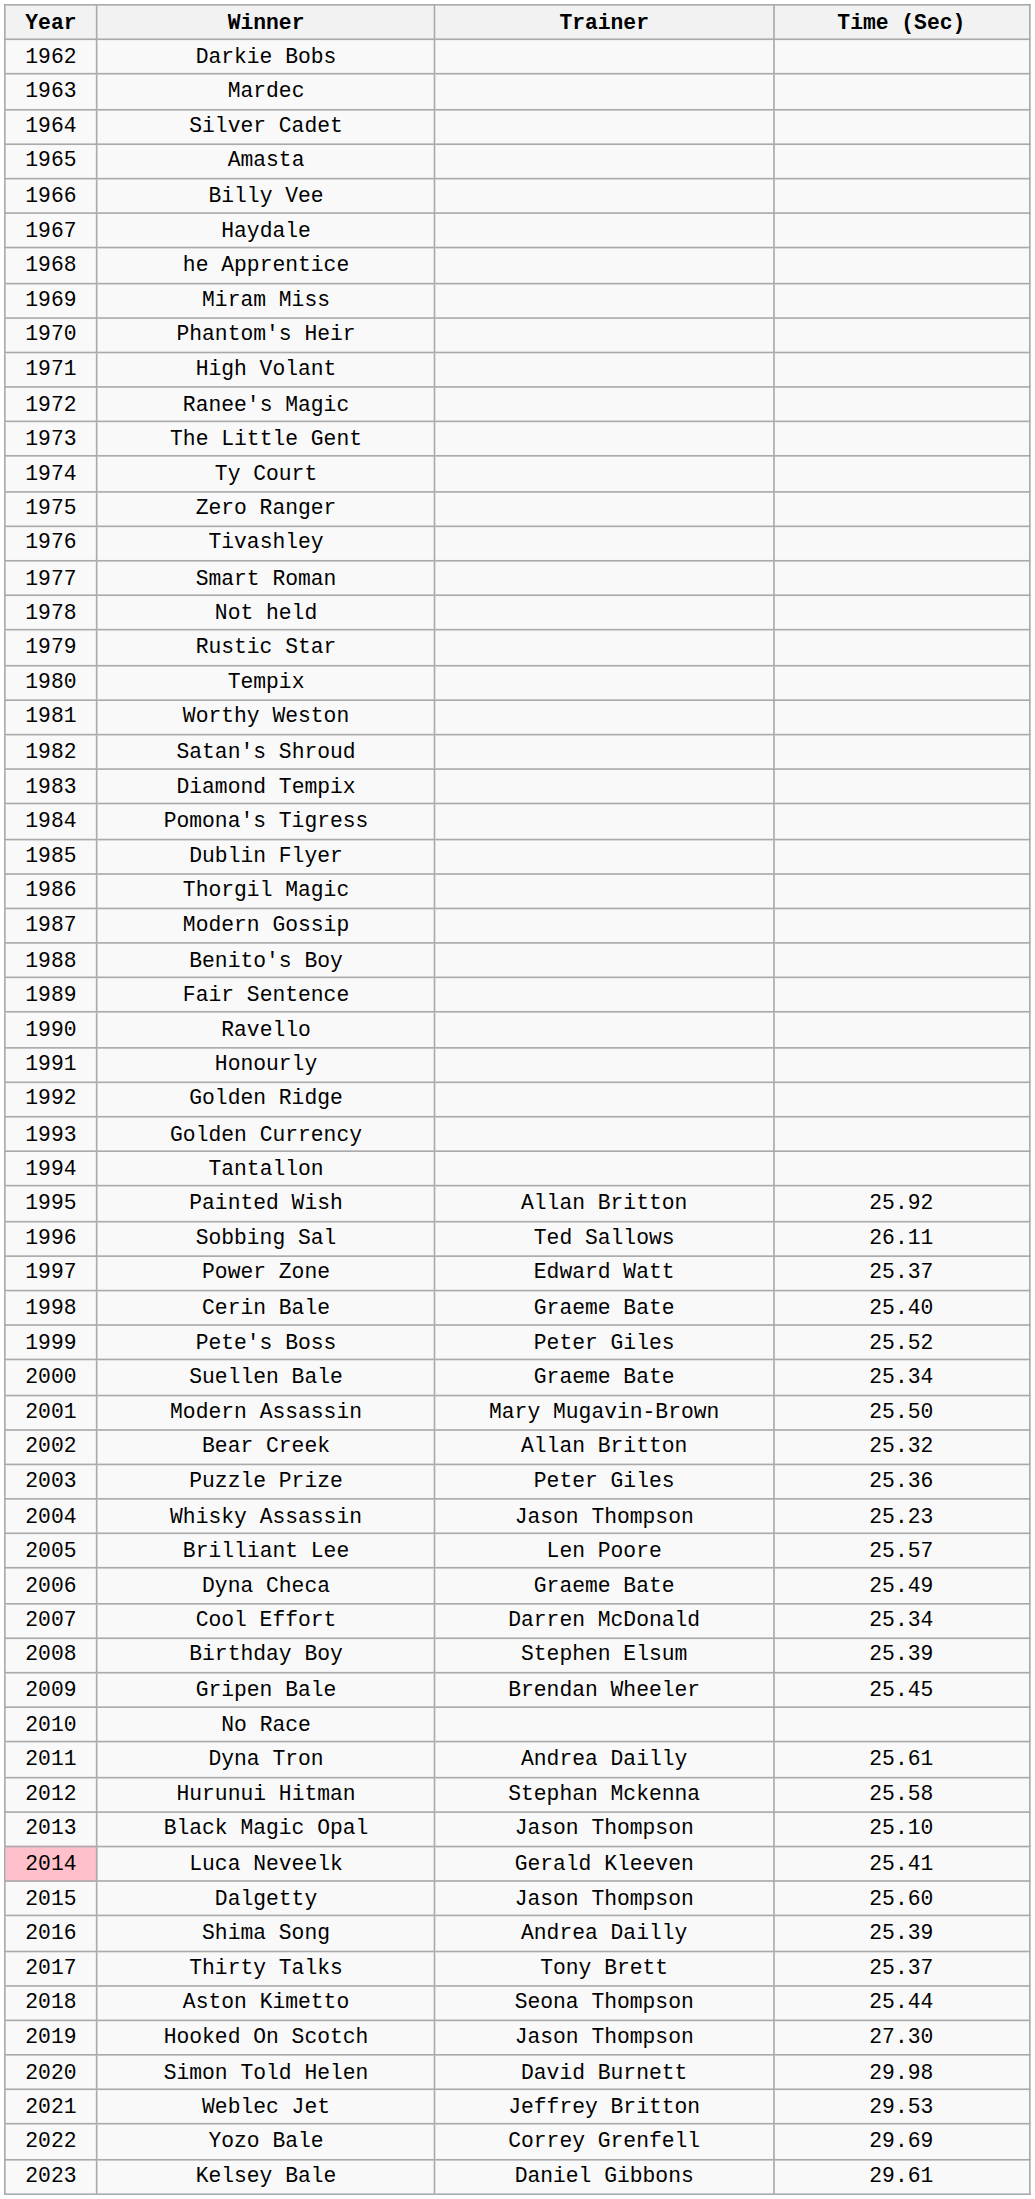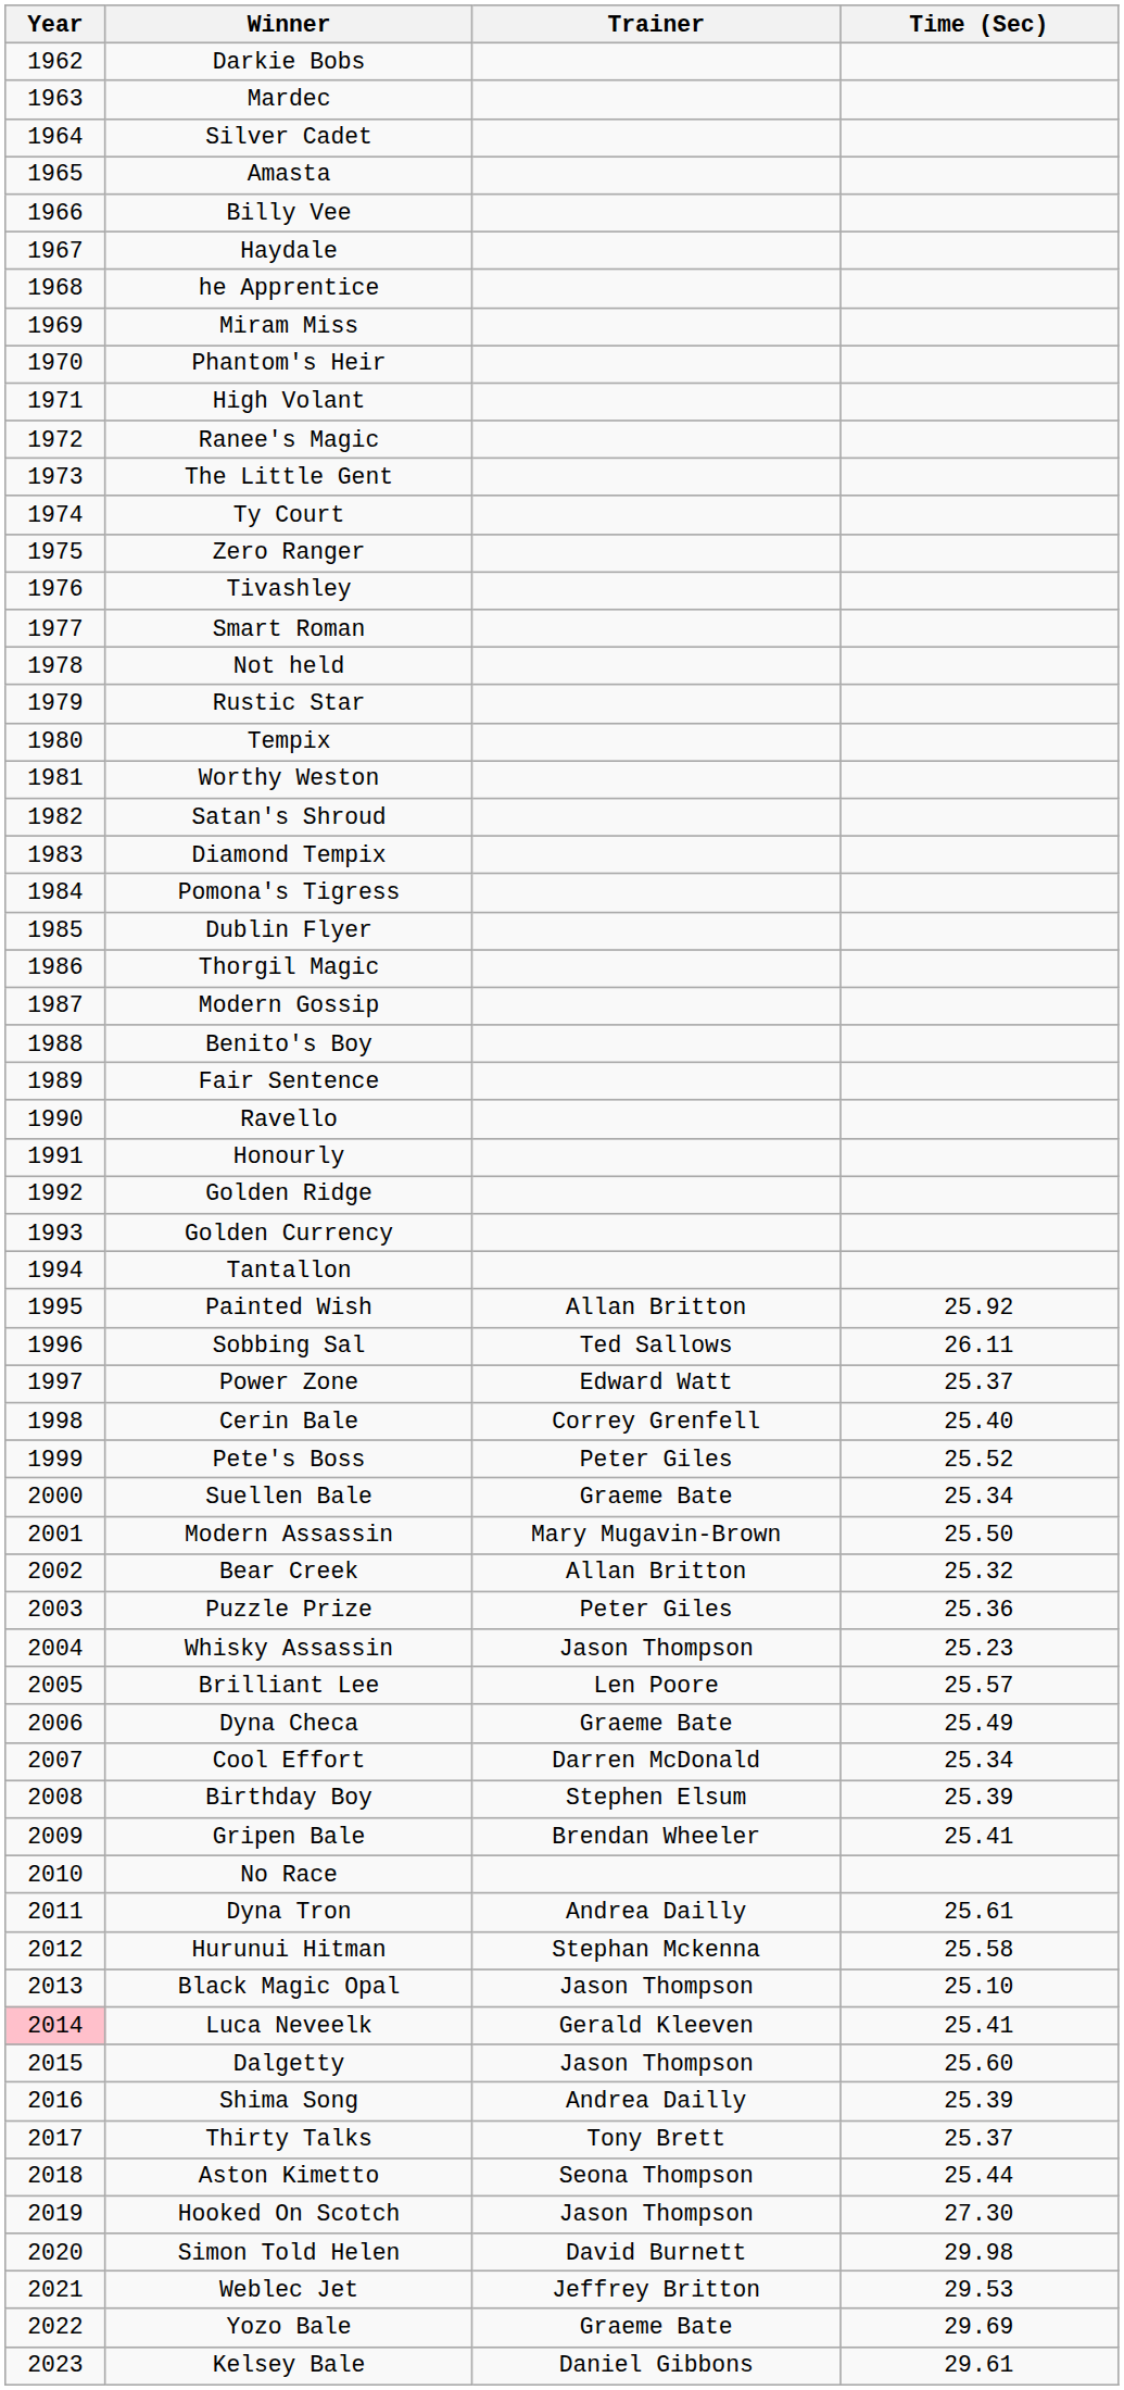 <table class="wikitable" style="text-align:center">
 <tr>
 <th width=50>Year</th>
 <th width=200>Winner</th>
 <th width=200>Trainer</th>
 <th width=150>Time (Sec)</th>
 </tr>
 <tr>
 <td>1962</td>
 <td>Darkie Bobs</td>
 <td></td>
 <td></td>
 </tr>
 <tr>
 <td>1963</td>
 <td>Mardec</td>
 <td></td>
 <td></td>
 </tr>
 <tr>
 <td>1964</td>
 <td>Silver Cadet</td>
 <td></td>
 <td></td>
 </tr>
 <tr>
 <td>1965</td>
 <td>Amasta</td>
 <td></td>
 <td></td>
 </tr>
 <tr>
 <td>1966</td>
 <td>Billy Vee</td>
 <td></td>
 <td></td>
 </tr>
 <tr>
 <td>1967</td>
 <td>Haydale</td>
 <td></td>
 <td></td>
 </tr>
 <tr>
 <td>1968</td>
 <td>he Apprentice</td>
 <td></td>
 <td></td>
 </tr>
 <tr>
 <td>1969</td>
 <td>Miram Miss</td>
 <td></td>
 <td></td>
 </tr>
 <tr>
 <td>1970</td>
 <td>Phantom's Heir</td>
 <td></td>
 <td></td>
 </tr>
 <tr>
 <td>1971</td>
 <td>High Volant</td>
 <td></td>
 <td></td>
 </tr>
 <tr>
 <td>1972</td>
 <td>Ranee's Magic</td>
 <td></td>
 <td></td>
 </tr>
 <tr>
 <td>1973</td>
 <td>The Little Gent</td>
 <td></td>
 <td></td>
 </tr>
 <tr>
 <td>1974</td>
 <td>Ty Court</td>
 <td></td>
 <td></td>
 </tr>
 <tr>
 <td>1975</td>
 <td>Zero Ranger</td>
 <td></td>
 <td></td>
 </tr>
 <tr>
 <td>1976</td>
 <td>Tivashley</td>
 <td></td>
 <td></td>
 </tr>
 <tr>
 <td>1977</td>
 <td>Smart Roman</td>
 <td></td>
 <td></td>
 </tr>
 <tr>
 <td>1978</td>
 <td>Not held</td>
 <td></td>
 <td></td>
 </tr>
 <tr>
 <td>1979</td>
 <td>Rustic Star</td>
 <td></td>
 <td></td>
 </tr>
 <tr>
 <td>1980</td>
 <td>Tempix</td>
 <td></td>
 <td></td>
 </tr>
 <tr>
 <td>1981</td>
 <td>Worthy Weston</td>
 <td></td>
 <td></td>
 </tr>
 <tr>
 <td>1982</td>
 <td>Satan's Shroud</td>
 <td></td>
 <td></td>
 </tr>
 <tr>
 <td>1983</td>
 <td>Diamond Tempix</td>
 <td></td>
 <td></td>
 </tr>
 <tr>
 <td>1984</td>
 <td>Pomona's Tigress</td>
 <td></td>
 <td></td>
 </tr>
 <tr>
 <td>1985</td>
 <td>Dublin Flyer</td>
 <td></td>
 <td></td>
 </tr>
 <tr>
 <td>1986</td>
 <td>Thorgil Magic</td>
 <td></td>
 <td></td>
 </tr>
 <tr>
 <td>1987</td>
 <td>Modern Gossip</td>
 <td></td>
 <td></td>
 </tr>
 <tr>
 <td>1988</td>
 <td>Benito's Boy</td>
 <td></td>
 <td></td>
 </tr>
 <tr>
 <td>1989</td>
 <td>Fair Sentence</td>
 <td></td>
 <td></td>
 </tr>
 <tr>
 <td>1990</td>
 <td>Ravello</td>
 <td></td>
 <td></td>
 </tr>
 <tr>
 <td>1991</td>
 <td>Honourly</td>
 <td></td>
 <td></td>
 </tr>
 <tr>
 <td>1992</td>
 <td>Golden Ridge</td>
 <td></td>
 <td></td>
 </tr>
 <tr>
 <td>1993</td>
 <td>Golden Currency</td>
 <td></td>
 <td></td>
 </tr>
 <tr>
 <td>1994</td>
 <td>Tantallon</td>
 <td></td>
 <td></td>
 </tr>
 <tr>
 <td>1995</td>
 <td>Painted Wish</td>
 <td>Allan Britton</td>
 <td>25.92</td>
 </tr>
 <tr>
 <td>1996</td>
 <td>Sobbing Sal</td>
 <td>Ted Sallows</td>
 <td>26.11</td>
 </tr>
 <tr>
 <td>1997</td>
 <td>Power Zone</td>
 <td>Edward Watt</td>
 <td>25.37</td>
 </tr>
 <tr>
 <td>1998</td>
 <td>Cerin Bale</td>
-<td>Graeme Bate</td>
+<td>Correy Grenfell</td>
 <td>25.40</td>
 </tr>
 <tr>
 <td>1999</td>
 <td>Pete's Boss</td>
 <td>Peter Giles</td>
 <td>25.52</td>
 </tr>
 <tr>
 <td>2000</td>
 <td>Suellen Bale</td>
 <td>Graeme Bate</td>
 <td>25.34</td>
 </tr>
 <tr>
 <td>2001</td>
 <td>Modern Assassin</td>
 <td>Mary Mugavin-Brown</td>
 <td>25.50</td>
 </tr>
 <tr>
 <td>2002</td>
 <td>Bear Creek</td>
 <td>Allan Britton</td>
 <td>25.32</td>
 </tr>
 <tr>
 <td>2003</td>
 <td>Puzzle Prize</td>
 <td>Peter Giles</td>
 <td>25.36</td>
 </tr>
 <tr>
 <td>2004</td>
 <td>Whisky Assassin</td>
 <td>Jason Thompson</td>
 <td>25.23</td>
 </tr>
 <tr>
 <td>2005</td>
 <td>Brilliant Lee</td>
 <td>Len Poore</td>
 <td>25.57</td>
 </tr>
 <tr>
 <td>2006</td>
 <td>Dyna Checa</td>
 <td>Graeme Bate</td>
 <td>25.49</td>
 </tr>
 <tr>
 <td>2007</td>
 <td>Cool Effort</td>
 <td>Darren McDonald</td>
 <td>25.34</td>
 </tr>
 <tr>
 <td>2008</td>
 <td>Birthday Boy</td>
 <td>Stephen Elsum</td>
 <td>25.39</td>
 </tr>
 <tr>
 <td>2009</td>
 <td>Gripen Bale</td>
 <td>Brendan Wheeler</td>
-<td>25.45</td>
+<td>25.41</td>
 </tr>
 <tr>
 <td>2010</td>
 <td>No Race</td>
 <td></td>
 <td></td>
 </tr>
 <tr>
 <td>2011</td>
 <td>Dyna Tron</td>
 <td>Andrea Dailly</td>
 <td>25.61</td>
 </tr>
 <tr>
 <td>2012</td>
 <td>Hurunui Hitman</td>
 <td>Stephan Mckenna</td>
 <td>25.58</td>
 </tr>
 <tr>
 <td>2013</td>
 <td>Black Magic Opal</td>
 <td>Jason Thompson</td>
 <td>25.10</td>
 </tr>
 <tr>
 <td style="background: pink;">2014</td>
 <td>Luca Neveelk</td>
 <td>Gerald Kleeven</td>
 <td>25.41</td>
 </tr>
 <tr>
 <td>2015</td>
 <td>Dalgetty</td>
 <td>Jason Thompson</td>
 <td>25.60</td>
 </tr>
 <tr>
 <td>2016</td>
 <td>Shima Song</td>
 <td>Andrea Dailly</td>
 <td>25.39</td>
 </tr>
 <tr>
 <td>2017</td>
 <td>Thirty Talks</td>
 <td>Tony Brett</td>
 <td>25.37</td>
 </tr>
 <tr>
 <td>2018</td>
 <td>Aston Kimetto</td>
 <td>Seona Thompson</td>
 <td>25.44</td>
 </tr>
 <tr>
 <td>2019</td>
 <td>Hooked On Scotch</td>
 <td>Jason Thompson</td>
 <td>27.30</td>
 </tr>
 <tr>
 <td>2020</td>
 <td>Simon Told Helen</td>
 <td>David Burnett</td>
 <td>29.98</td>
 </tr>
 <tr>
 <td>2021</td>
 <td>Weblec Jet</td>
 <td>Jeffrey Britton</td>
 <td>29.53</td>
 </tr>
 <tr>
 <td>2022</td>
 <td>Yozo Bale</td>
-<td>Correy Grenfell</td>
+<td>Graeme Bate</td>
 <td>29.69</td>
 </tr>
 <tr>
 <td>2023</td>
 <td>Kelsey Bale</td>
 <td>Daniel Gibbons</td>
 <td>29.61</td>
 </tr>
 </table>
